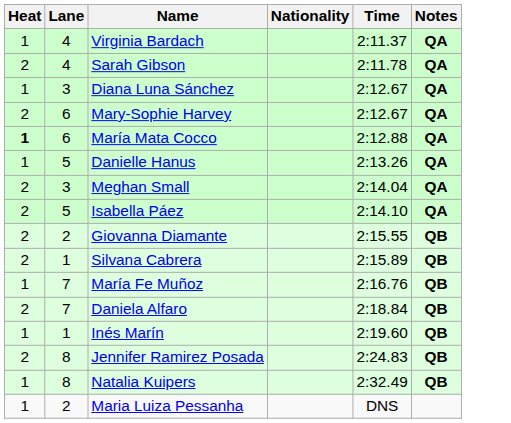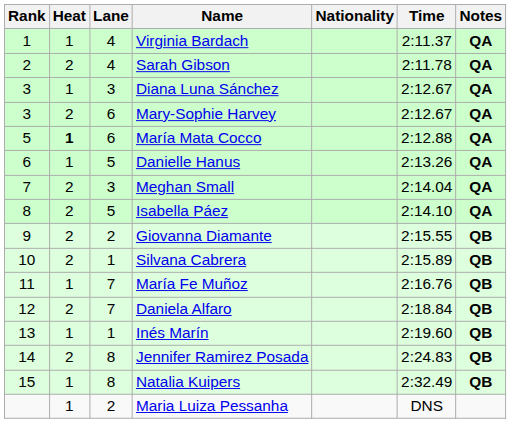 <table class="wikitable sortable" style="text-align:center">
 <tr>
+<th>Rank</th>
 <th>Heat</th>
 <th>Lane</th>
 <th>Name</th>
 <th>Nationality</th>
 <th>Time</th>
 <th>Notes</th>
 </tr>
 <tr bgcolor=ccffcc>
 <td>1</td>
+<td>1</td>
 <td>4</td>
 <td align=left><a href='#'>Virginia Bardach</a></td>
 <td align=left></td>
 <td>2:11.37</td>
 <td><strong>QA</strong></td>
 </tr>
 <tr bgcolor=ccffcc>
 <td>2</td>
+<td>2</td>
 <td>4</td>
 <td align=left><a href='#'>Sarah Gibson</a></td>
 <td align=left></td>
 <td>2:11.78</td>
 <td><strong>QA</strong></td>
 </tr>
 <tr bgcolor=ccffcc>
+<td>3</td>
 <td>1</td>
 <td>3</td>
 <td align=left><a href='#'>Diana Luna Sánchez</a></td>
 <td align=left></td>
 <td>2:12.67</td>
 <td><strong>QA</strong></td>
 </tr>
 <tr bgcolor=ccffcc>
+<td>3</td>
 <td>2</td>
 <td>6</td>
 <td align=left><a href='#'>Mary-Sophie Harvey</a></td>
 <td align=left></td>
 <td>2:12.67</td>
 <td><strong>QA</strong></td>
 </tr>
 <tr bgcolor=ccffcc>
+<td>5</td>
 <td><strong>1</strong></td>
 <td>6</td>
 <td align=left><a href='#'>María Mata Cocco</a></td>
 <td align=left></td>
 <td>2:12.88</td>
 <td><strong>QA</strong></td>
 </tr>
 <tr bgcolor=ccffcc>
+<td>6</td>
 <td>1</td>
 <td>5</td>
 <td align=left><a href='#'>Danielle Hanus</a></td>
 <td align=left></td>
 <td>2:13.26</td>
 <td><strong>QA</strong></td>
 </tr>
 <tr bgcolor=ccffcc>
+<td>7</td>
 <td>2</td>
 <td>3</td>
 <td align=left><a href='#'>Meghan Small</a></td>
 <td align=left></td>
 <td>2:14.04</td>
 <td><strong>QA</strong></td>
 </tr>
 <tr bgcolor=ccffcc>
+<td>8</td>
 <td>2</td>
 <td>5</td>
 <td align=left><a href='#'>Isabella Páez</a></td>
 <td align=left></td>
 <td>2:14.10</td>
 <td><strong>QA</strong></td>
 </tr>
 <tr bgcolor=ddffdd>
+<td>9</td>
 <td>2</td>
 <td>2</td>
 <td align=left><a href='#'>Giovanna Diamante</a></td>
 <td align=left></td>
 <td>2:15.55</td>
 <td><strong>QB</strong></td>
 </tr>
 <tr bgcolor=ddffdd>
+<td>10</td>
 <td>2</td>
 <td>1</td>
 <td align=left><a href='#'>Silvana Cabrera</a></td>
 <td align=left></td>
 <td>2:15.89</td>
 <td><strong>QB</strong></td>
 </tr>
 <tr bgcolor=ddffdd>
+<td>11</td>
 <td>1</td>
 <td>7</td>
 <td align=left><a href='#'>María Fe Muñoz</a></td>
 <td align=left></td>
 <td>2:16.76</td>
 <td><strong>QB</strong></td>
 </tr>
 <tr bgcolor=ddffdd>
+<td>12</td>
 <td>2</td>
 <td>7</td>
 <td align=left><a href='#'>Daniela Alfaro</a></td>
 <td align=left></td>
 <td>2:18.84</td>
 <td><strong>QB</strong></td>
 </tr>
 <tr bgcolor=ddffdd>
+<td>13</td>
 <td>1</td>
 <td>1</td>
 <td align=left><a href='#'>Inés Marín</a></td>
 <td align=left></td>
 <td>2:19.60</td>
 <td><strong>QB</strong></td>
 </tr>
 <tr bgcolor=ddffdd>
+<td>14</td>
 <td>2</td>
 <td>8</td>
 <td align=left><a href='#'>Jennifer Ramirez Posada</a></td>
 <td align=left></td>
 <td>2:24.83</td>
 <td><strong>QB</strong></td>
 </tr>
 <tr bgcolor=ddffdd>
+<td>15</td>
 <td>1</td>
 <td>8</td>
 <td align=left><a href='#'>Natalia Kuipers</a></td>
 <td align=left></td>
 <td>2:32.49</td>
 <td><strong>QB</strong></td>
 </tr>
 <tr>
+<td></td>
 <td>1</td>
 <td>2</td>
 <td align=left><a href='#'>Maria Luiza Pessanha</a></td>
 <td align=left></td>
 <td>DNS</td>
 <td></td>
 </tr>
 </table>
